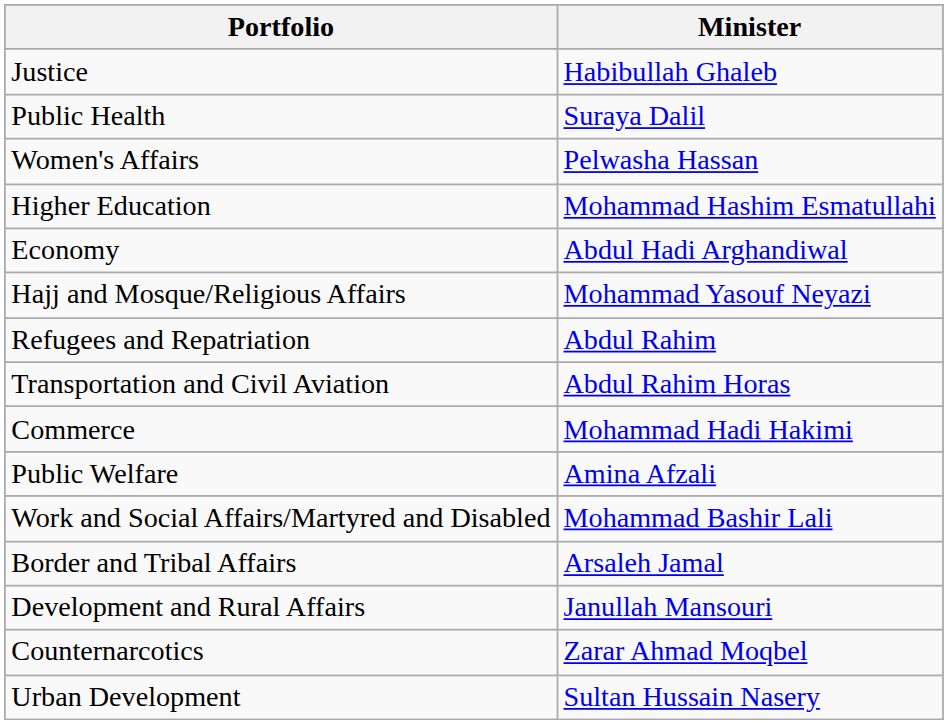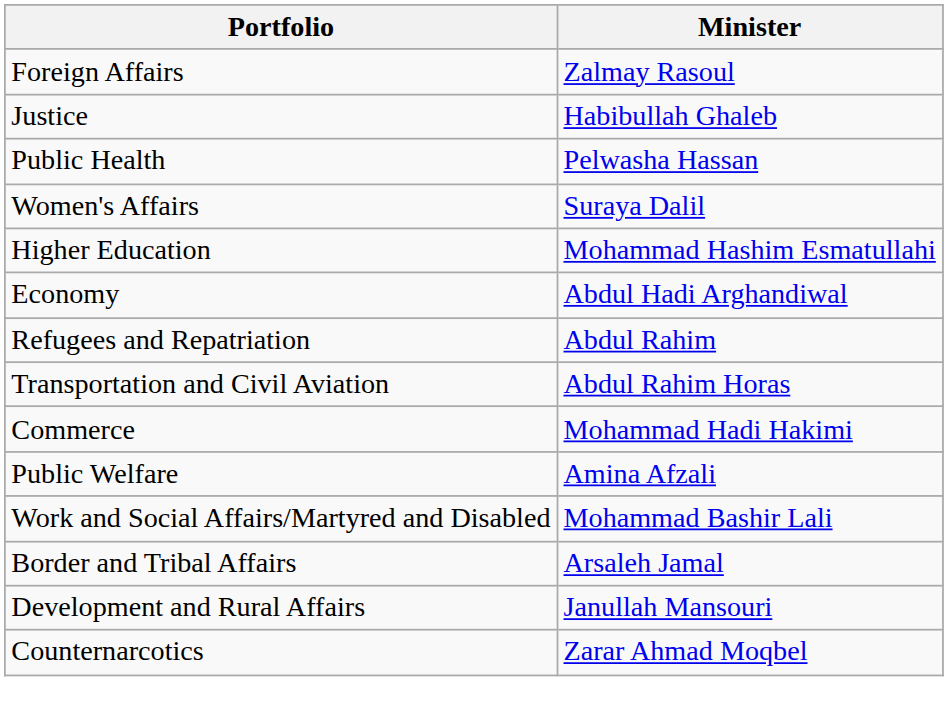 <table class="wikitable">
 <tr>
 <th>Portfolio</th>
 <th>Minister</th>
+</tr>
+<tr>
+<td>Foreign Affairs</td>
+<td><a href='#'>Zalmay Rasoul</a></td>
 </tr>
 <tr>
 <td>Justice</td>
 <td><a href='#'>Habibullah Ghaleb</a></td>
 </tr>
 <tr>
 <td>Public Health</td>
-<td><a href='#'>Suraya Dalil</a></td>
+<td><a href='#'>Pelwasha Hassan</a></td>
 </tr>
 <tr>
 <td>Women's Affairs</td>
-<td><a href='#'>Pelwasha Hassan</a></td>
+<td><a href='#'>Suraya Dalil</a></td>
 </tr>
 <tr>
 <td>Higher Education</td>
 <td><a href='#'>Mohammad Hashim Esmatullahi</a></td>
 </tr>
 <tr>
 <td>Economy</td>
 <td><a href='#'>Abdul Hadi Arghandiwal</a></td>
-</tr>
-<tr>
-<td>Hajj and Mosque/Religious Affairs</td>
-<td><a href='#'>Mohammad Yasouf Neyazi</a></td>
 </tr>
 <tr>
 <td>Refugees and Repatriation</td>
 <td><a href='#'>Abdul Rahim</a></td>
 </tr>
 <tr>
 <td>Transportation and Civil Aviation</td>
 <td><a href='#'>Abdul Rahim Horas</a></td>
 </tr>
 <tr>
 <td>Commerce</td>
 <td><a href='#'>Mohammad Hadi Hakimi</a></td>
 </tr>
 <tr>
 <td>Public Welfare</td>
 <td><a href='#'>Amina Afzali</a></td>
 </tr>
 <tr>
 <td>Work and Social Affairs/Martyred and Disabled</td>
 <td><a href='#'>Mohammad Bashir Lali</a></td>
 </tr>
 <tr>
 <td>Border and Tribal Affairs</td>
 <td><a href='#'>Arsaleh Jamal</a></td>
 </tr>
 <tr>
 <td>Development and Rural Affairs</td>
 <td><a href='#'>Janullah Mansouri</a></td>
 </tr>
 <tr>
 <td>Counternarcotics</td>
 <td><a href='#'>Zarar Ahmad Moqbel</a></td>
 </tr>
-<tr>
-<td>Urban Development</td>
-<td><a href='#'>Sultan Hussain Nasery</a></td>
-</tr>
 </table>
